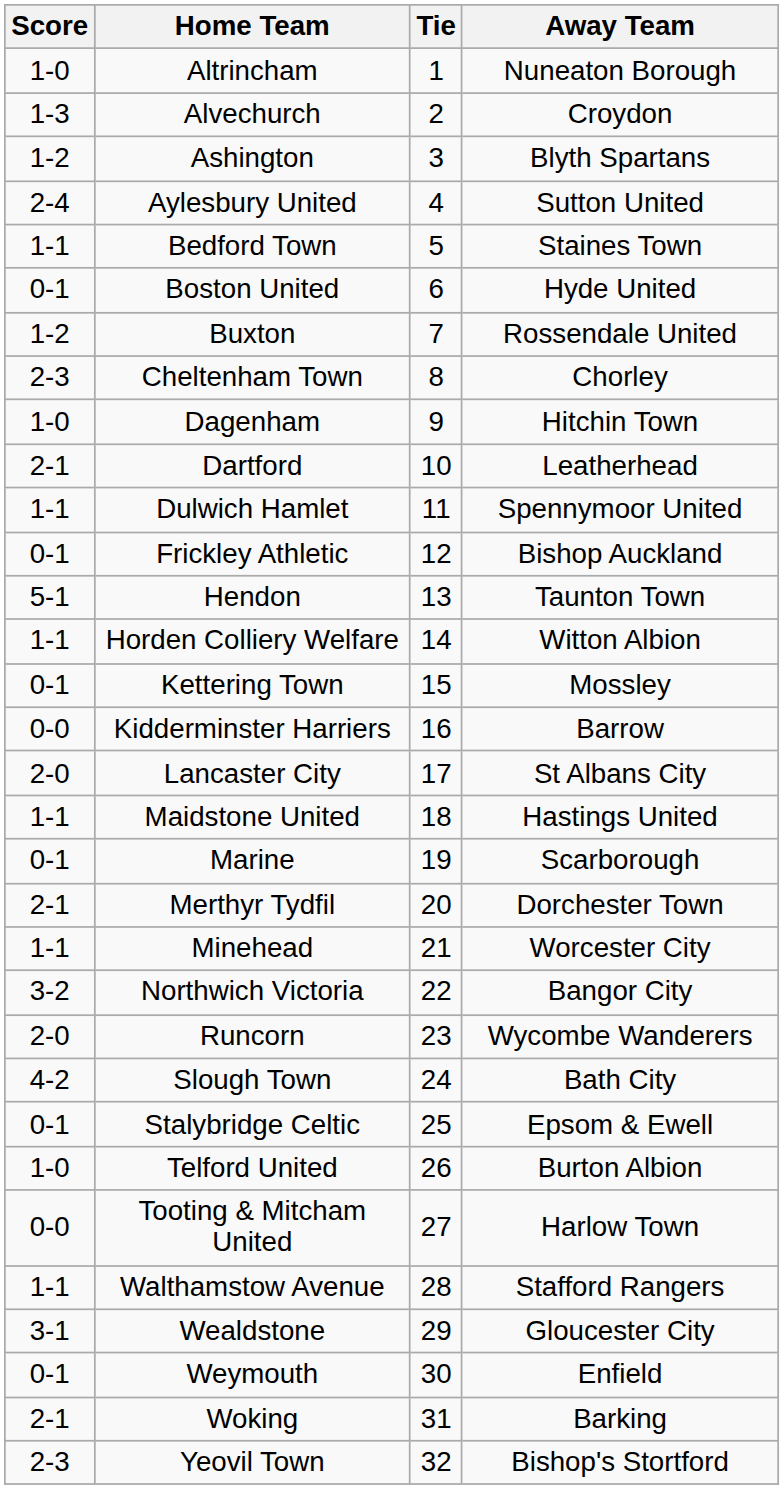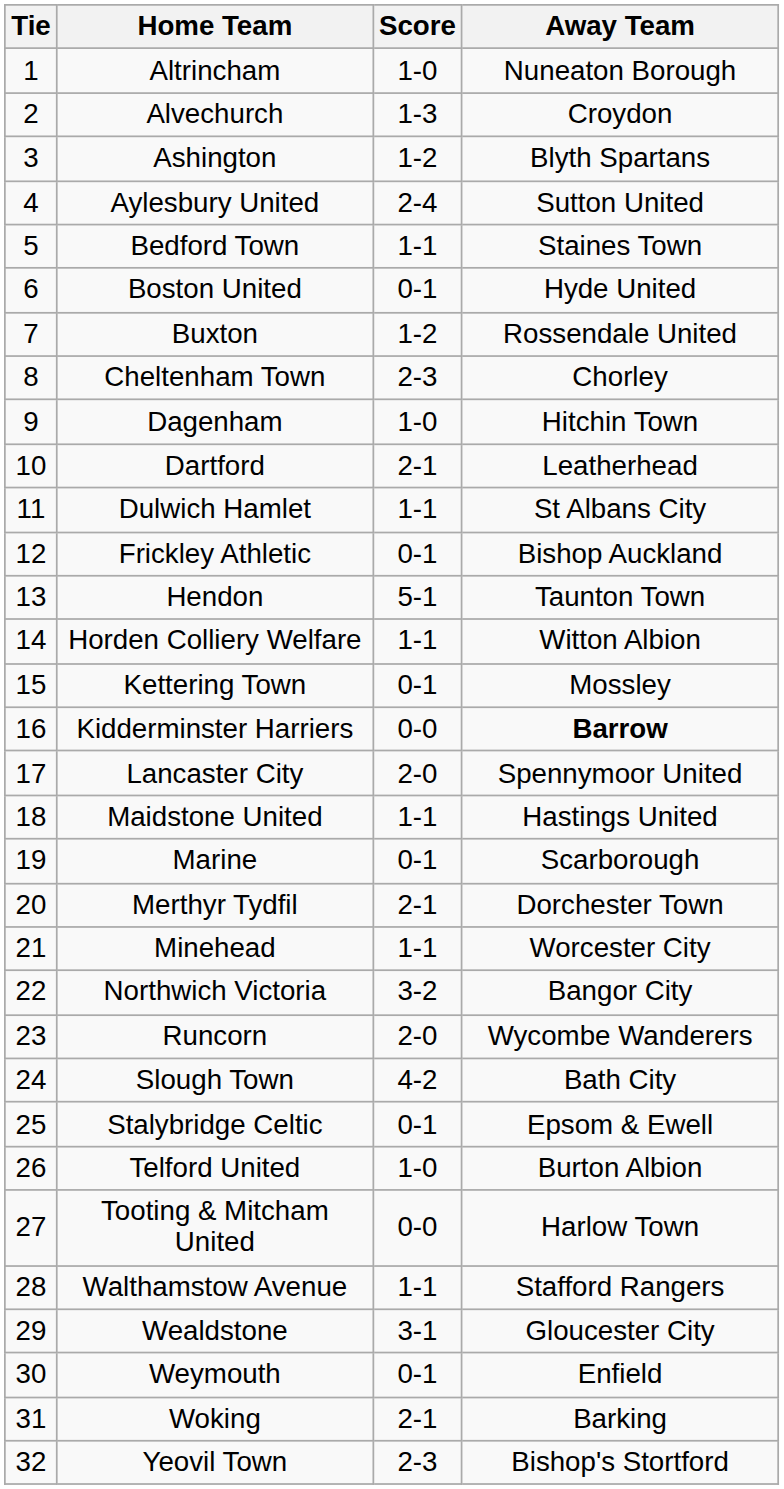 <table class="wikitable" style="text-align:center;">
 <tr>
+<th width=20>Tie</th>
+<th width=175>Home Team</th>
 <th width=20>Score</th>
-<th width=175>Home Team</th>
-<th width=20>Tie</th>
 <th width=175>Away Team</th>
 </tr>
 <tr>
+<td>1</td>
+<td>Altrincham</td>
 <td>1-0</td>
-<td>Altrincham</td>
-<td>1</td>
 <td>Nuneaton Borough</td>
 </tr>
 <tr>
+<td>2</td>
+<td>Alvechurch</td>
 <td>1-3</td>
-<td>Alvechurch</td>
-<td>2</td>
 <td>Croydon</td>
 </tr>
 <tr>
+<td>3</td>
+<td>Ashington</td>
 <td>1-2</td>
-<td>Ashington</td>
-<td>3</td>
 <td>Blyth Spartans</td>
 </tr>
 <tr>
+<td>4</td>
+<td>Aylesbury United</td>
 <td>2-4</td>
-<td>Aylesbury United</td>
-<td>4</td>
 <td>Sutton United</td>
 </tr>
 <tr>
+<td>5</td>
+<td>Bedford Town</td>
 <td>1-1</td>
-<td>Bedford Town</td>
-<td>5</td>
 <td>Staines Town</td>
 </tr>
 <tr>
+<td>6</td>
+<td>Boston United</td>
 <td>0-1</td>
-<td>Boston United</td>
-<td>6</td>
 <td>Hyde United</td>
 </tr>
 <tr>
+<td>7</td>
+<td>Buxton</td>
 <td>1-2</td>
-<td>Buxton</td>
-<td>7</td>
 <td>Rossendale United</td>
 </tr>
 <tr>
+<td>8</td>
+<td>Cheltenham Town</td>
 <td>2-3</td>
-<td>Cheltenham Town</td>
-<td>8</td>
 <td>Chorley</td>
 </tr>
 <tr>
+<td>9</td>
+<td>Dagenham</td>
 <td>1-0</td>
-<td>Dagenham</td>
-<td>9</td>
 <td>Hitchin Town</td>
 </tr>
 <tr>
+<td>10</td>
+<td>Dartford</td>
 <td>2-1</td>
-<td>Dartford</td>
-<td>10</td>
 <td>Leatherhead</td>
 </tr>
 <tr>
+<td>11</td>
+<td>Dulwich Hamlet</td>
 <td>1-1</td>
-<td>Dulwich Hamlet</td>
-<td>11</td>
+<td>St Albans City</td>
+</tr>
+<tr>
+<td>12</td>
+<td>Frickley Athletic</td>
+<td>0-1</td>
+<td>Bishop Auckland</td>
+</tr>
+<tr>
+<td>13</td>
+<td>Hendon</td>
+<td>5-1</td>
+<td>Taunton Town</td>
+</tr>
+<tr>
+<td>14</td>
+<td>Horden Colliery Welfare</td>
+<td>1-1</td>
+<td>Witton Albion</td>
+</tr>
+<tr>
+<td>15</td>
+<td>Kettering Town</td>
+<td>0-1</td>
+<td>Mossley</td>
+</tr>
+<tr>
+<td>16</td>
+<td>Kidderminster Harriers</td>
+<td>0-0</td>
+<td><strong>Barrow</strong></td>
+</tr>
+<tr>
+<td>17</td>
+<td>Lancaster City</td>
+<td>2-0</td>
 <td>Spennymoor United</td>
 </tr>
 <tr>
-<td>0-1</td>
-<td>Frickley Athletic</td>
-<td>12</td>
-<td>Bishop Auckland</td>
-</tr>
-<tr>
-<td>5-1</td>
-<td>Hendon</td>
-<td>13</td>
-<td>Taunton Town</td>
-</tr>
-<tr>
+<td>18</td>
+<td>Maidstone United</td>
 <td>1-1</td>
-<td>Horden Colliery Welfare</td>
-<td>14</td>
-<td>Witton Albion</td>
-</tr>
-<tr>
-<td>0-1</td>
-<td>Kettering Town</td>
-<td>15</td>
-<td>Mossley</td>
-</tr>
-<tr>
-<td>0-0</td>
-<td>Kidderminster Harriers</td>
-<td>16</td>
-<td>Barrow</td>
-</tr>
-<tr>
-<td>2-0</td>
-<td>Lancaster City</td>
-<td>17</td>
-<td>St Albans City</td>
-</tr>
-<tr>
-<td>1-1</td>
-<td>Maidstone United</td>
-<td>18</td>
 <td>Hastings United</td>
 </tr>
 <tr>
+<td>19</td>
+<td>Marine</td>
 <td>0-1</td>
-<td>Marine</td>
-<td>19</td>
 <td>Scarborough</td>
 </tr>
 <tr>
+<td>20</td>
+<td>Merthyr Tydfil</td>
 <td>2-1</td>
-<td>Merthyr Tydfil</td>
-<td>20</td>
 <td>Dorchester Town</td>
 </tr>
 <tr>
+<td>21</td>
+<td>Minehead</td>
 <td>1-1</td>
-<td>Minehead</td>
-<td>21</td>
 <td>Worcester City</td>
 </tr>
 <tr>
+<td>22</td>
+<td>Northwich Victoria</td>
 <td>3-2</td>
-<td>Northwich Victoria</td>
-<td>22</td>
 <td>Bangor City</td>
 </tr>
 <tr>
+<td>23</td>
+<td>Runcorn</td>
 <td>2-0</td>
-<td>Runcorn</td>
-<td>23</td>
 <td>Wycombe Wanderers</td>
 </tr>
 <tr>
+<td>24</td>
+<td>Slough Town</td>
 <td>4-2</td>
-<td>Slough Town</td>
-<td>24</td>
 <td>Bath City</td>
 </tr>
 <tr>
+<td>25</td>
+<td>Stalybridge Celtic</td>
 <td>0-1</td>
-<td>Stalybridge Celtic</td>
-<td>25</td>
 <td>Epsom & Ewell</td>
 </tr>
 <tr>
+<td>26</td>
+<td>Telford United</td>
 <td>1-0</td>
-<td>Telford United</td>
-<td>26</td>
 <td>Burton Albion</td>
 </tr>
 <tr>
+<td>27</td>
+<td>Tooting & Mitcham United</td>
 <td>0-0</td>
-<td>Tooting & Mitcham United</td>
-<td>27</td>
 <td>Harlow Town</td>
 </tr>
 <tr>
+<td>28</td>
+<td>Walthamstow Avenue</td>
 <td>1-1</td>
-<td>Walthamstow Avenue</td>
-<td>28</td>
 <td>Stafford Rangers</td>
 </tr>
 <tr>
+<td>29</td>
+<td>Wealdstone</td>
 <td>3-1</td>
-<td>Wealdstone</td>
-<td>29</td>
 <td>Gloucester City</td>
 </tr>
 <tr>
+<td>30</td>
+<td>Weymouth</td>
 <td>0-1</td>
-<td>Weymouth</td>
-<td>30</td>
 <td>Enfield</td>
 </tr>
 <tr>
+<td>31</td>
+<td>Woking</td>
 <td>2-1</td>
-<td>Woking</td>
-<td>31</td>
 <td>Barking</td>
 </tr>
 <tr>
+<td>32</td>
+<td>Yeovil Town</td>
 <td>2-3</td>
-<td>Yeovil Town</td>
-<td>32</td>
 <td>Bishop's Stortford</td>
 </tr>
 </table>
